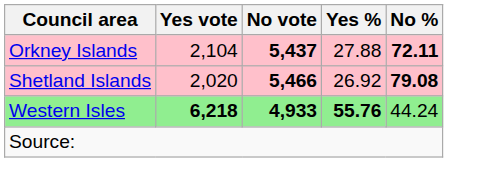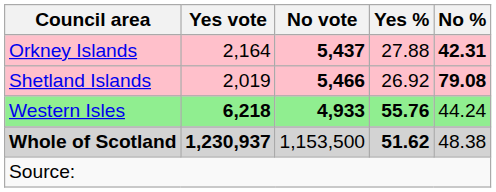 <table class=wikitable style=text-align:right>
 <tr>
 <th>Council area</th>
 <th>Yes vote</th>
 <th>No vote</th>
 <th>Yes %</th>
 <th>No %</th>
 </tr>
 <tr style="background:pink;">
 <td align=left><a href='#'>Orkney Islands</a></td>
-<td>2,104</td>
+<td>2,164</td>
 <td><strong>5,437</strong></td>
 <td>27.88</td>
-<td><strong>72.11</strong></td>
+<td><strong>42.31</strong></td>
 </tr>
 <tr style="background:pink;">
 <td align=left><a href='#'>Shetland Islands</a></td>
-<td>2,020</td>
+<td>2,019</td>
 <td><strong>5,466</strong></td>
 <td>26.92</td>
 <td><strong>79.08</strong></td>
 </tr>
 <tr style="background:lightgreen;">
 <td align=left><a href='#'>Western Isles</a></td>
 <td><strong>6,218</strong></td>
 <td><strong>4,933</strong></td>
 <td><strong>55.76</strong></td>
 <td>44.24</td>
 </tr>
+<tr style="background:lightgrey;">
+<td align=left><strong>Whole of Scotland</strong></td>
+<td><strong>1,230,937</strong></td>
+<td>1,153,500</td>
+<td><strong>51.62</strong></td>
+<td>48.38</td>
+</tr>
 <tr>
 <td align=left colspan=5>Source: </td>
 </tr>
 </table>
